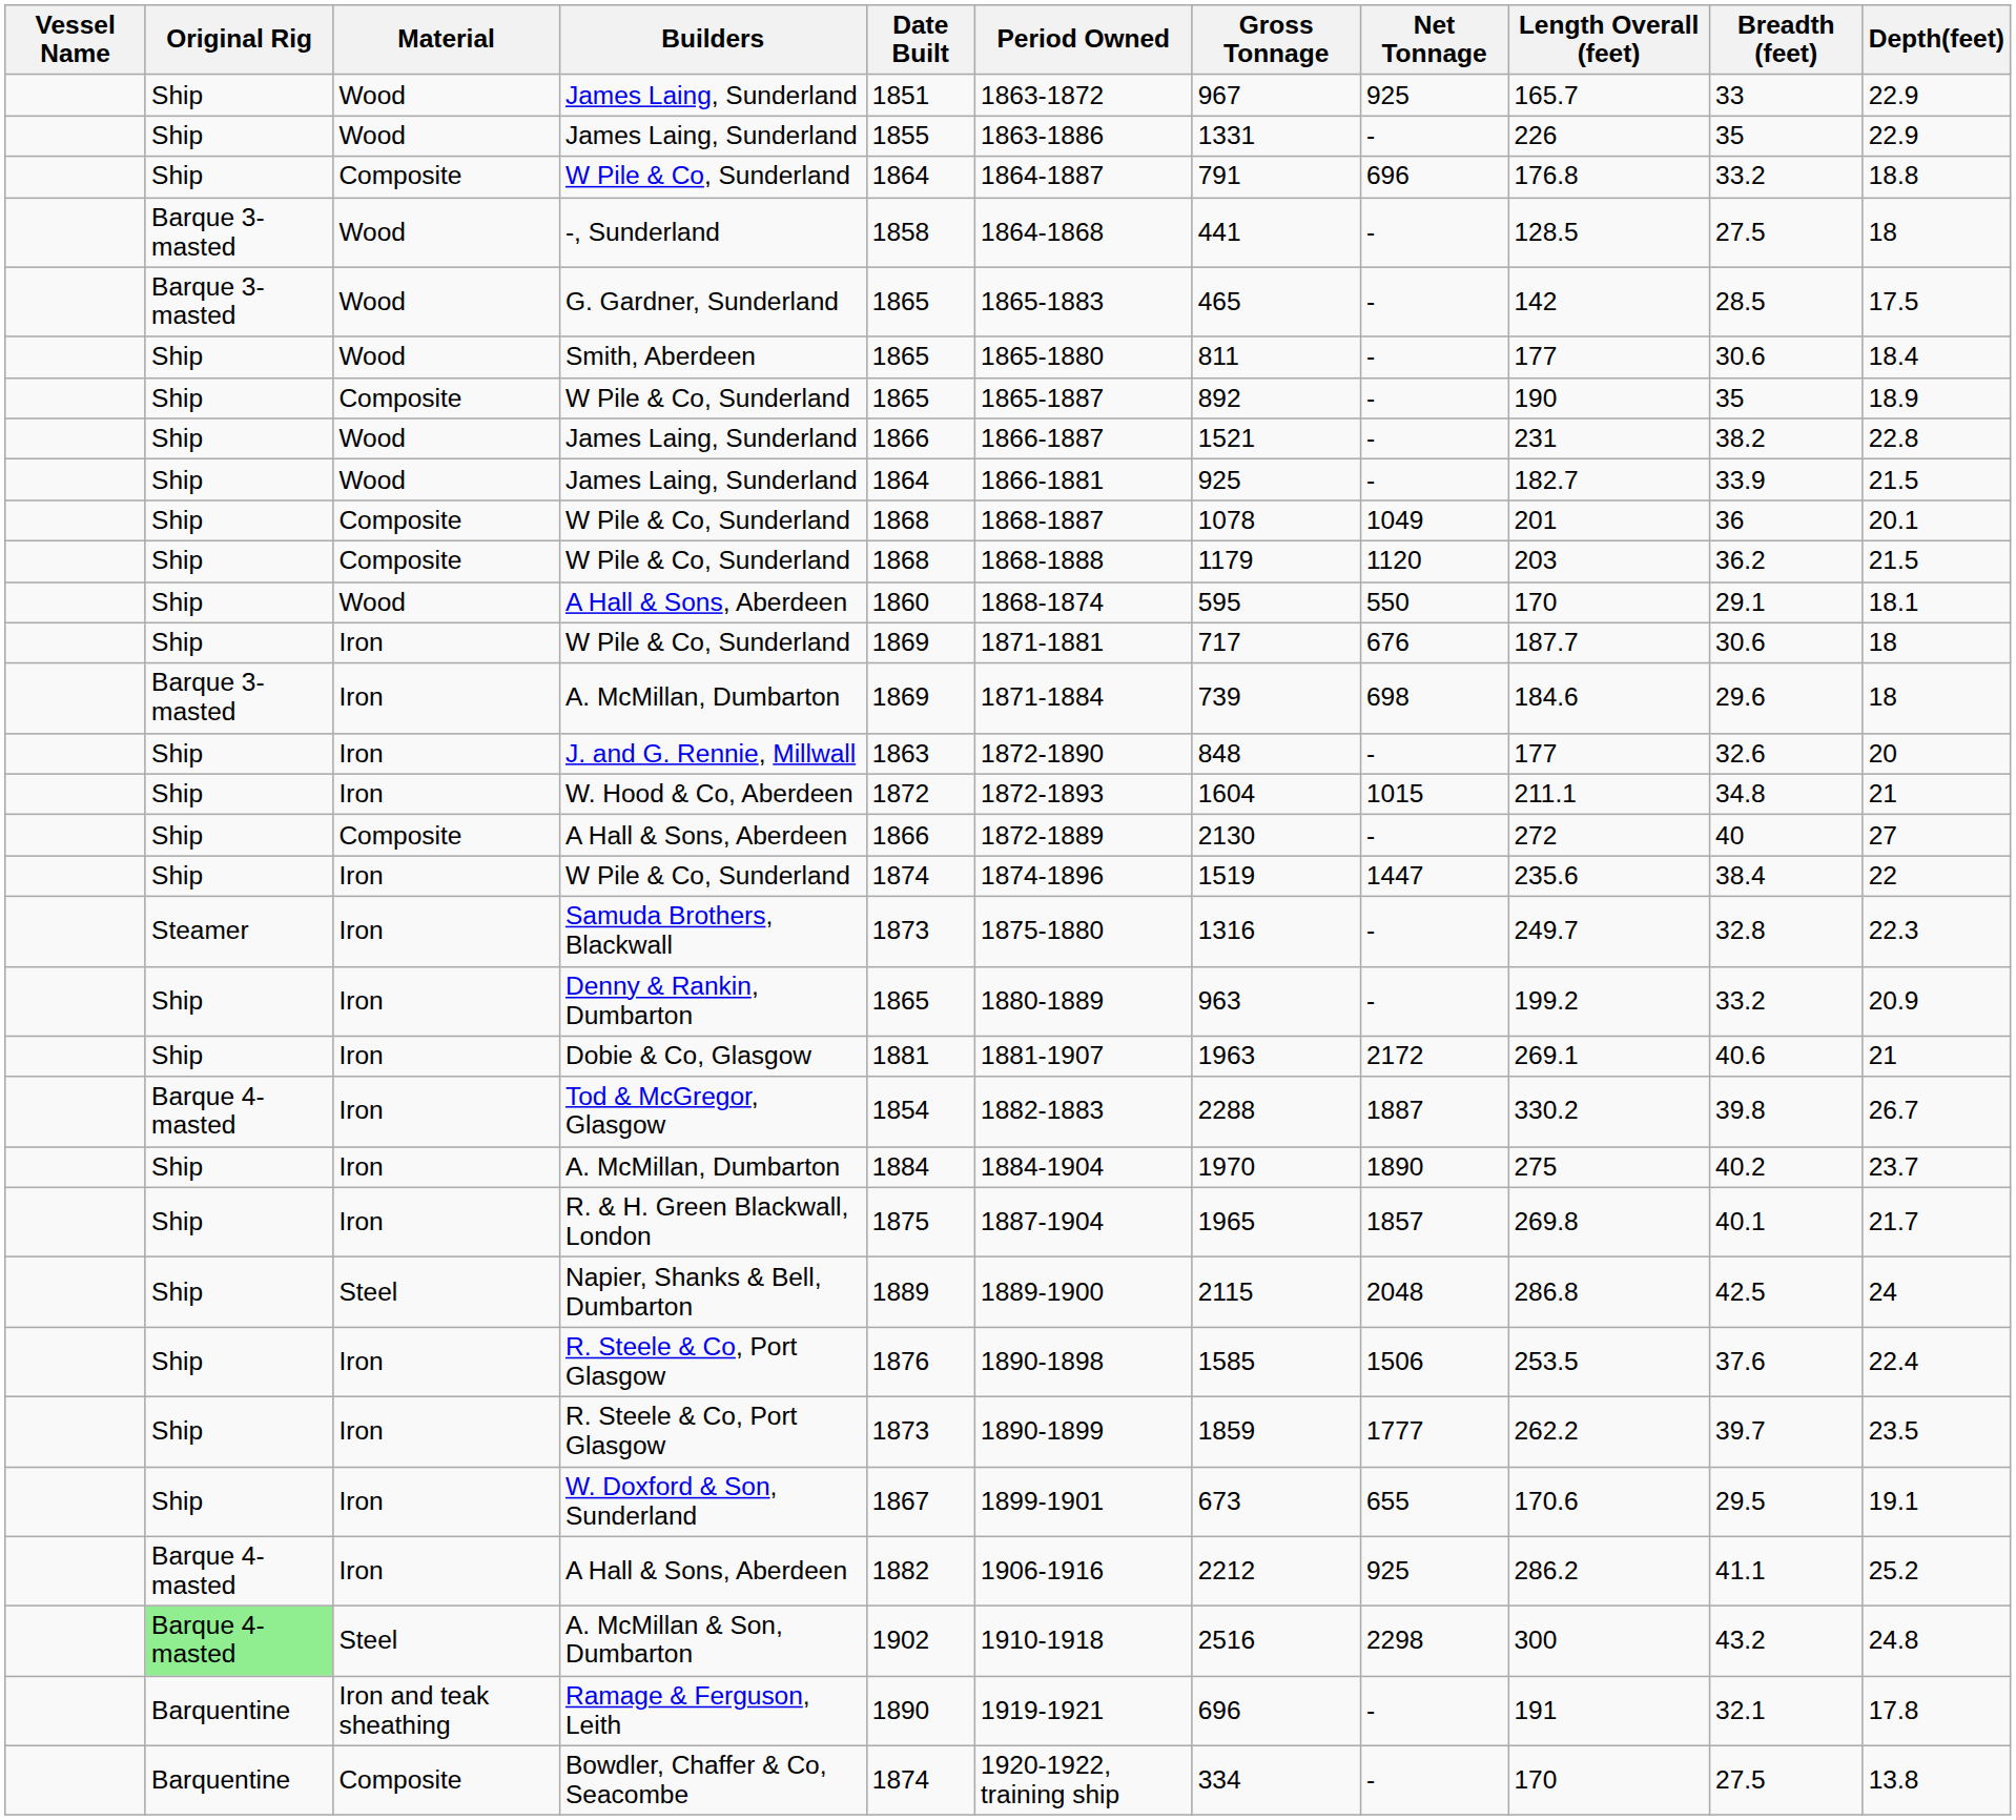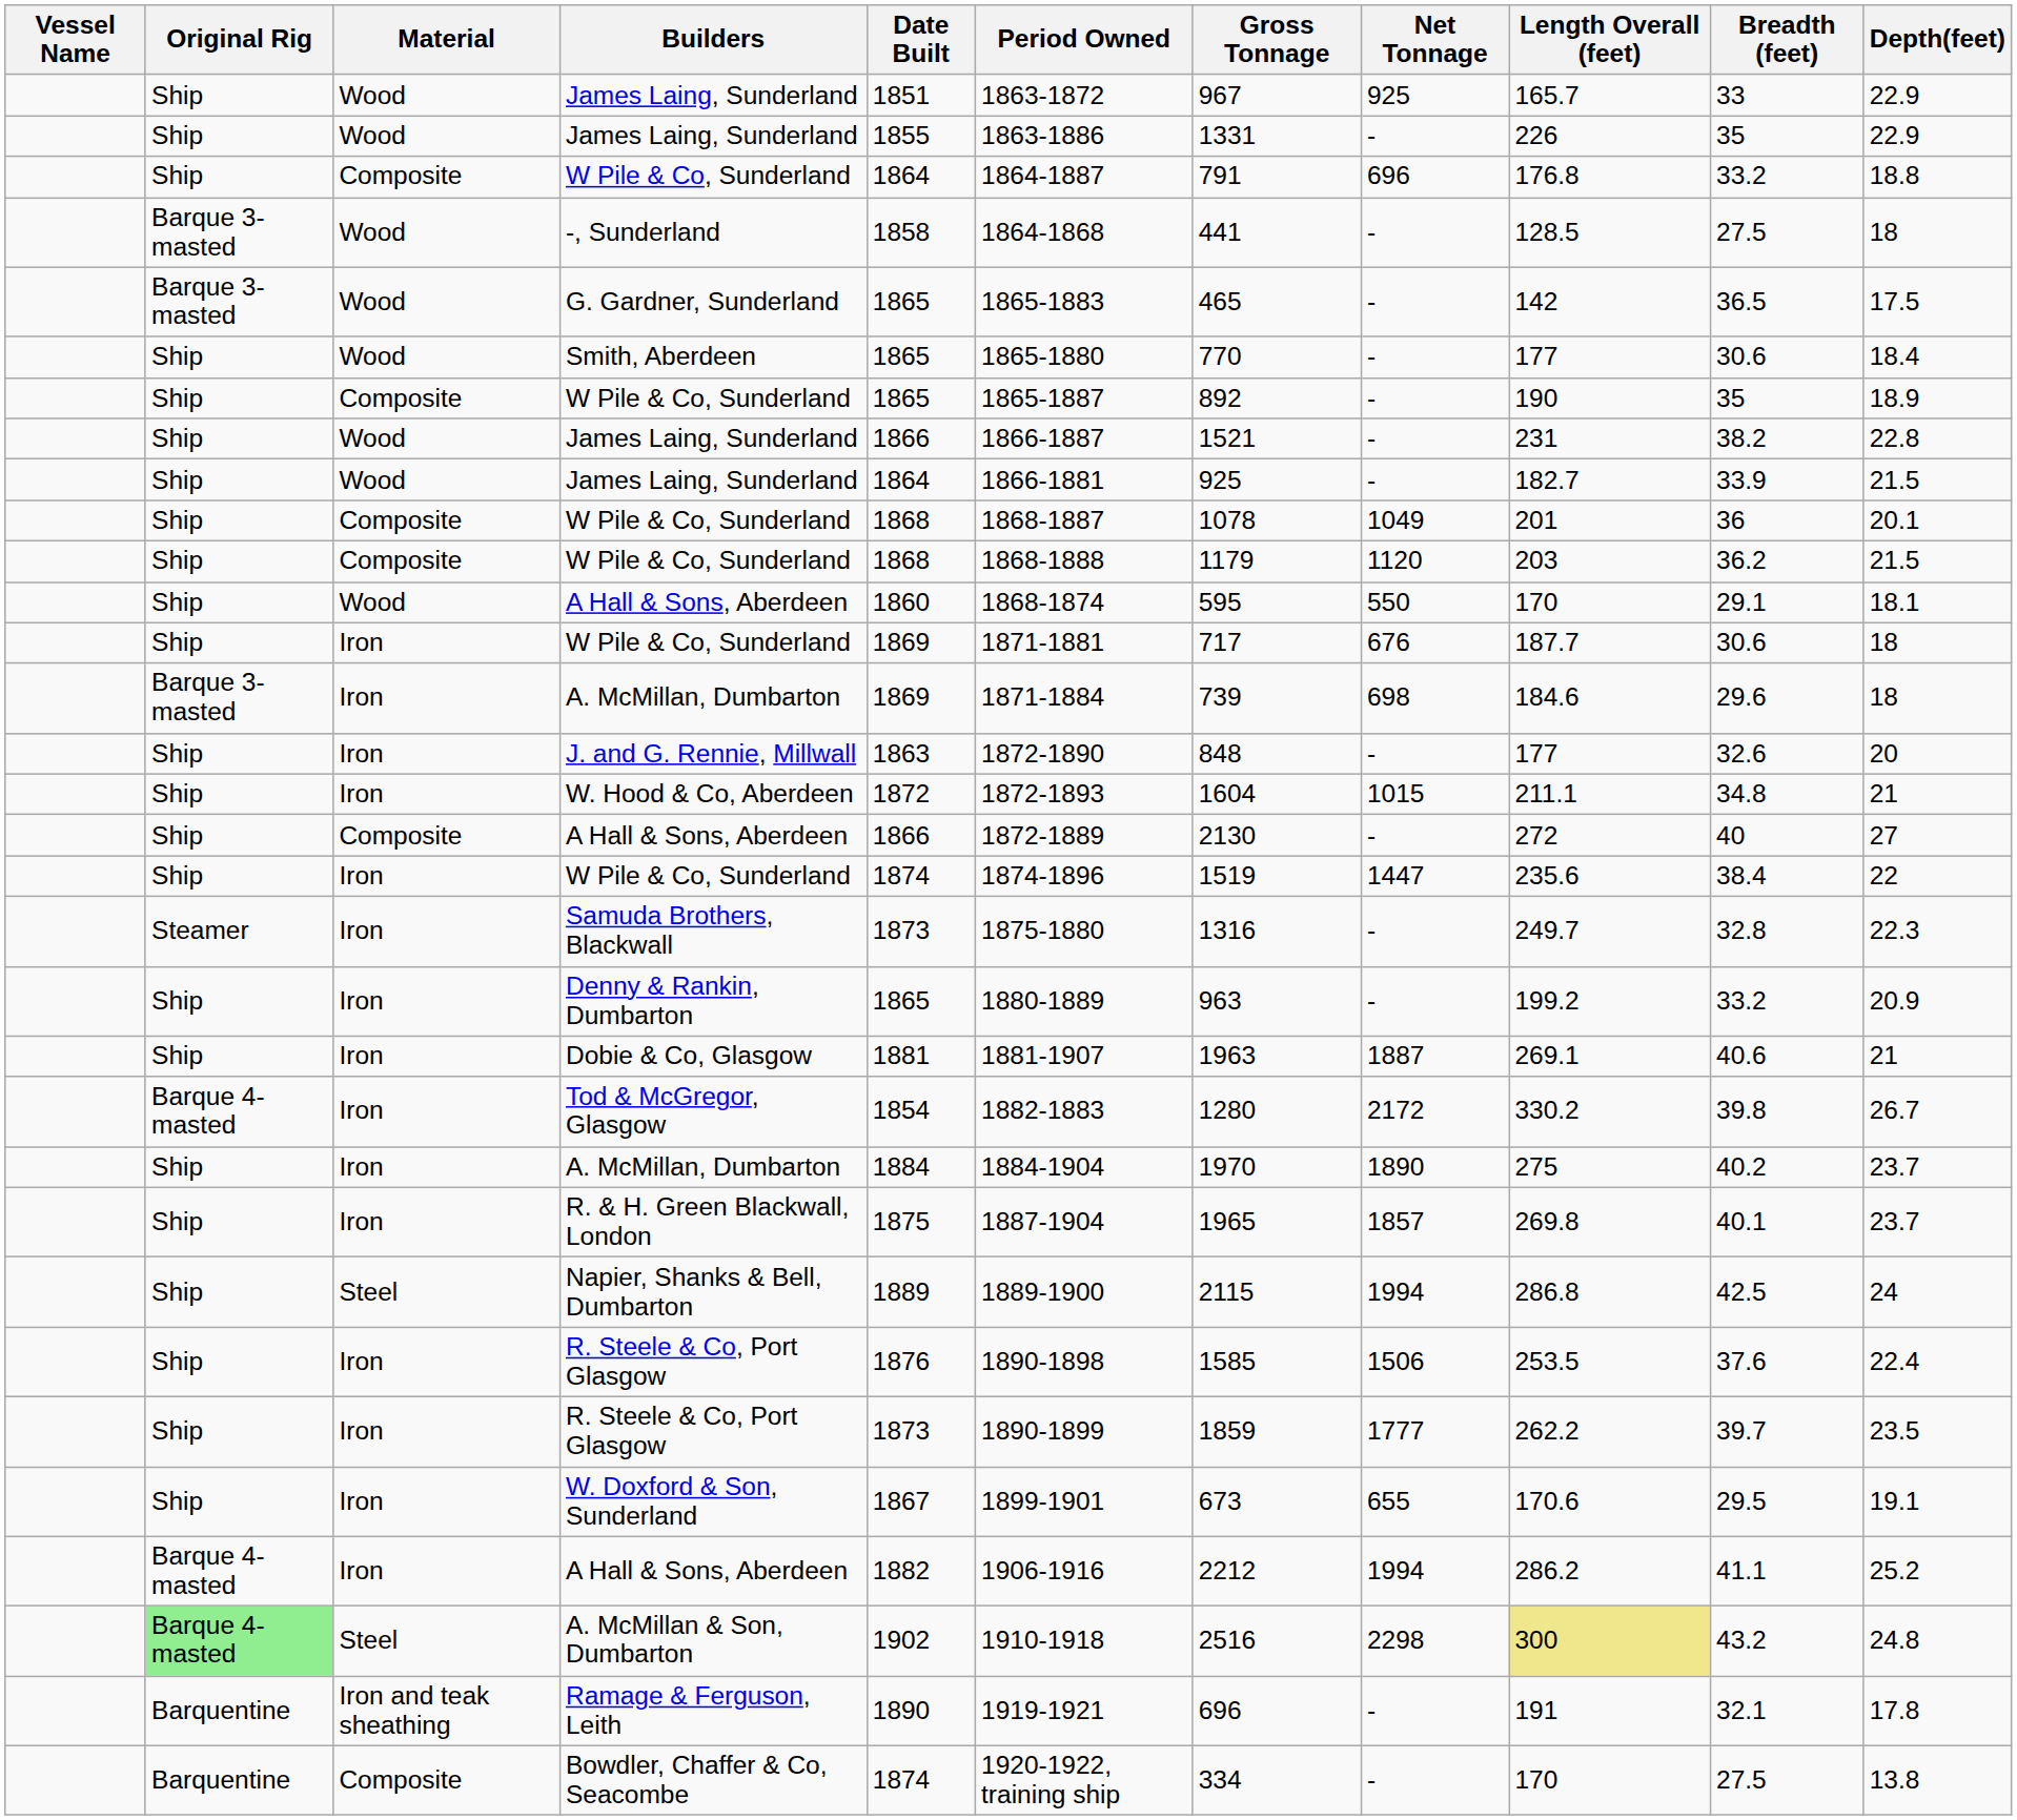 <table class="sortable wikitable" align="center">
 <tr>
 <th>Vessel Name</th>
 <th>Original Rig</th>
 <th>Material</th>
 <th>Builders</th>
 <th>Date Built</th>
 <th>Period Owned</th>
 <th>Gross Tonnage</th>
 <th>Net Tonnage</th>
 <th>Length Overall (feet)</th>
 <th>Breadth (feet)</th>
 <th>Depth(feet)</th>
 </tr>
 <tr>
 <td></td>
 <td>Ship</td>
 <td>Wood</td>
 <td><a href='#'>James Laing</a>, Sunderland</td>
 <td>1851</td>
 <td>1863-1872</td>
 <td>967</td>
 <td>925</td>
 <td>165.7</td>
 <td>33</td>
 <td>22.9</td>
 </tr>
 <tr>
 <td></td>
 <td>Ship</td>
 <td>Wood</td>
 <td>James Laing, Sunderland</td>
 <td>1855</td>
 <td>1863-1886</td>
 <td>1331</td>
 <td>-</td>
 <td>226</td>
 <td>35</td>
 <td>22.9</td>
 </tr>
 <tr>
 <td></td>
 <td>Ship</td>
 <td>Composite</td>
 <td><a href='#'>W Pile & Co</a>, Sunderland</td>
 <td>1864</td>
 <td>1864-1887</td>
 <td>791</td>
 <td>696</td>
 <td>176.8</td>
 <td>33.2</td>
 <td>18.8</td>
 </tr>
 <tr>
 <td></td>
 <td>Barque 3-masted</td>
 <td>Wood</td>
 <td>-, Sunderland</td>
 <td>1858</td>
 <td>1864-1868</td>
 <td>441</td>
 <td>-</td>
 <td>128.5</td>
 <td>27.5</td>
 <td>18</td>
 </tr>
 <tr>
 <td></td>
 <td>Barque 3-masted</td>
 <td>Wood</td>
 <td>G. Gardner, Sunderland</td>
 <td>1865</td>
 <td>1865-1883</td>
 <td>465</td>
 <td>-</td>
 <td>142</td>
-<td>28.5</td>
+<td>36.5</td>
 <td>17.5</td>
 </tr>
 <tr>
 <td></td>
 <td>Ship</td>
 <td>Wood</td>
 <td>Smith, Aberdeen</td>
 <td>1865</td>
 <td>1865-1880</td>
-<td>811</td>
+<td>770</td>
 <td>-</td>
 <td>177</td>
 <td>30.6</td>
 <td>18.4</td>
 </tr>
 <tr>
 <td></td>
 <td>Ship</td>
 <td>Composite</td>
 <td>W Pile & Co, Sunderland</td>
 <td>1865</td>
 <td>1865-1887</td>
 <td>892</td>
 <td>-</td>
 <td>190</td>
 <td>35</td>
 <td>18.9</td>
 </tr>
 <tr>
 <td></td>
 <td>Ship</td>
 <td>Wood</td>
 <td>James Laing, Sunderland</td>
 <td>1866</td>
 <td>1866-1887</td>
 <td>1521</td>
 <td>-</td>
 <td>231</td>
 <td>38.2</td>
 <td>22.8</td>
 </tr>
 <tr>
 <td></td>
 <td>Ship</td>
 <td>Wood</td>
 <td>James Laing, Sunderland</td>
 <td>1864</td>
 <td>1866-1881</td>
 <td>925</td>
 <td>-</td>
 <td>182.7</td>
 <td>33.9</td>
 <td>21.5</td>
 </tr>
 <tr>
 <td></td>
 <td>Ship</td>
 <td>Composite</td>
 <td>W Pile & Co, Sunderland</td>
 <td>1868</td>
 <td>1868-1887</td>
 <td>1078</td>
 <td>1049</td>
 <td>201</td>
 <td>36</td>
 <td>20.1</td>
 </tr>
 <tr>
 <td></td>
 <td>Ship</td>
 <td>Composite</td>
 <td>W Pile & Co, Sunderland</td>
 <td>1868</td>
 <td>1868-1888</td>
 <td>1179</td>
 <td>1120</td>
 <td>203</td>
 <td>36.2</td>
 <td>21.5</td>
 </tr>
 <tr>
 <td></td>
 <td>Ship</td>
 <td>Wood</td>
 <td><a href='#'>A Hall & Sons</a>, Aberdeen</td>
 <td>1860</td>
 <td>1868-1874</td>
 <td>595</td>
 <td>550</td>
 <td>170</td>
 <td>29.1</td>
 <td>18.1</td>
 </tr>
 <tr>
 <td></td>
 <td>Ship</td>
 <td>Iron</td>
 <td>W Pile & Co, Sunderland</td>
 <td>1869</td>
 <td>1871-1881</td>
 <td>717</td>
 <td>676</td>
 <td>187.7</td>
 <td>30.6</td>
 <td>18</td>
 </tr>
 <tr>
 <td></td>
 <td>Barque 3-masted</td>
 <td>Iron</td>
 <td>A. McMillan, Dumbarton</td>
 <td>1869</td>
 <td>1871-1884</td>
 <td>739</td>
 <td>698</td>
 <td>184.6</td>
 <td>29.6</td>
 <td>18</td>
 </tr>
 <tr>
 <td></td>
 <td>Ship</td>
 <td>Iron</td>
 <td><a href='#'>J. and G. Rennie</a>, <a href='#'>Millwall</a></td>
 <td>1863</td>
 <td>1872-1890</td>
 <td>848</td>
 <td>-</td>
 <td>177</td>
 <td>32.6</td>
 <td>20</td>
 </tr>
 <tr>
 <td></td>
 <td>Ship</td>
 <td>Iron</td>
 <td>W. Hood & Co, Aberdeen</td>
 <td>1872</td>
 <td>1872-1893</td>
 <td>1604</td>
 <td>1015</td>
 <td>211.1</td>
 <td>34.8</td>
 <td>21</td>
 </tr>
 <tr>
 <td></td>
 <td>Ship</td>
 <td>Composite</td>
 <td>A Hall & Sons, Aberdeen</td>
 <td>1866</td>
 <td>1872-1889</td>
 <td>2130</td>
 <td>-</td>
 <td>272</td>
 <td>40</td>
 <td>27</td>
 </tr>
 <tr>
 <td></td>
 <td>Ship</td>
 <td>Iron</td>
 <td>W Pile & Co, Sunderland</td>
 <td>1874</td>
 <td>1874-1896</td>
 <td>1519</td>
 <td>1447</td>
 <td>235.6</td>
 <td>38.4</td>
 <td>22</td>
 </tr>
 <tr>
 <td></td>
 <td>Steamer</td>
 <td>Iron</td>
 <td><a href='#'>Samuda Brothers</a>, Blackwall</td>
 <td>1873</td>
 <td>1875-1880</td>
 <td>1316</td>
 <td>-</td>
 <td>249.7</td>
 <td>32.8</td>
 <td>22.3</td>
 </tr>
 <tr>
 <td></td>
 <td>Ship</td>
 <td>Iron</td>
 <td><a href='#'>Denny & Rankin</a>, Dumbarton</td>
 <td>1865</td>
 <td>1880-1889</td>
 <td>963</td>
 <td>-</td>
 <td>199.2</td>
 <td>33.2</td>
 <td>20.9</td>
 </tr>
 <tr>
 <td></td>
 <td>Ship</td>
 <td>Iron</td>
 <td>Dobie & Co, Glasgow</td>
 <td>1881</td>
 <td>1881-1907</td>
 <td>1963</td>
-<td>2172</td>
+<td>1887</td>
 <td>269.1</td>
 <td>40.6</td>
 <td>21</td>
 </tr>
 <tr>
 <td></td>
 <td>Barque 4-masted</td>
 <td>Iron</td>
 <td><a href='#'>Tod & McGregor</a>, Glasgow</td>
 <td>1854</td>
 <td>1882-1883</td>
-<td>2288</td>
-<td>1887</td>
+<td>1280</td>
+<td>2172</td>
 <td>330.2</td>
 <td>39.8</td>
 <td>26.7</td>
 </tr>
 <tr>
 <td></td>
 <td>Ship</td>
 <td>Iron</td>
 <td>A. McMillan, Dumbarton</td>
 <td>1884</td>
 <td>1884-1904</td>
 <td>1970</td>
 <td>1890</td>
 <td>275</td>
 <td>40.2</td>
 <td>23.7</td>
 </tr>
 <tr>
 <td></td>
 <td>Ship</td>
 <td>Iron</td>
 <td>R. & H. Green Blackwall, London</td>
 <td>1875</td>
 <td>1887-1904</td>
 <td>1965</td>
 <td>1857</td>
 <td>269.8</td>
 <td>40.1</td>
-<td>21.7</td>
+<td>23.7</td>
 </tr>
 <tr>
 <td></td>
 <td>Ship</td>
 <td>Steel</td>
 <td>Napier, Shanks & Bell, Dumbarton</td>
 <td>1889</td>
 <td>1889-1900</td>
 <td>2115</td>
-<td>2048</td>
+<td>1994</td>
 <td>286.8</td>
 <td>42.5</td>
 <td>24</td>
 </tr>
 <tr>
 <td></td>
 <td>Ship</td>
 <td>Iron</td>
 <td><a href='#'>R. Steele & Co</a>, Port Glasgow</td>
 <td>1876</td>
 <td>1890-1898</td>
 <td>1585</td>
 <td>1506</td>
 <td>253.5</td>
 <td>37.6</td>
 <td>22.4</td>
 </tr>
 <tr>
 <td></td>
 <td>Ship</td>
 <td>Iron</td>
 <td>R. Steele & Co, Port Glasgow</td>
 <td>1873</td>
 <td>1890-1899</td>
 <td>1859</td>
 <td>1777</td>
 <td>262.2</td>
 <td>39.7</td>
 <td>23.5</td>
 </tr>
 <tr>
 <td></td>
 <td>Ship</td>
 <td>Iron</td>
 <td><a href='#'>W. Doxford & Son</a>, Sunderland</td>
 <td>1867</td>
 <td>1899-1901</td>
 <td>673</td>
 <td>655</td>
 <td>170.6</td>
 <td>29.5</td>
 <td>19.1</td>
 </tr>
 <tr>
 <td></td>
 <td>Barque 4-masted</td>
 <td>Iron</td>
 <td>A Hall & Sons, Aberdeen</td>
 <td>1882</td>
 <td>1906-1916</td>
 <td>2212</td>
-<td>925</td>
+<td>1994</td>
 <td>286.2</td>
 <td>41.1</td>
 <td>25.2</td>
 </tr>
 <tr>
 <td></td>
 <td style="background: lightgreen;">Barque 4-masted</td>
 <td>Steel</td>
 <td>A. McMillan & Son, Dumbarton</td>
 <td>1902</td>
 <td>1910-1918</td>
 <td>2516</td>
 <td>2298</td>
-<td>300</td>
+<td style="background: khaki;">300</td>
 <td>43.2</td>
 <td>24.8</td>
 </tr>
 <tr>
 <td></td>
 <td>Barquentine</td>
 <td>Iron and teak sheathing</td>
 <td><a href='#'>Ramage & Ferguson</a>, Leith</td>
 <td>1890</td>
 <td>1919-1921</td>
 <td>696</td>
 <td>-</td>
 <td>191</td>
 <td>32.1</td>
 <td>17.8</td>
 </tr>
 <tr>
 <td></td>
 <td>Barquentine</td>
 <td>Composite</td>
 <td>Bowdler, Chaffer & Co, Seacombe</td>
 <td>1874</td>
 <td>1920-1922, training ship</td>
 <td>334</td>
 <td>-</td>
 <td>170</td>
 <td>27.5</td>
 <td>13.8</td>
 </tr>
 </table>
